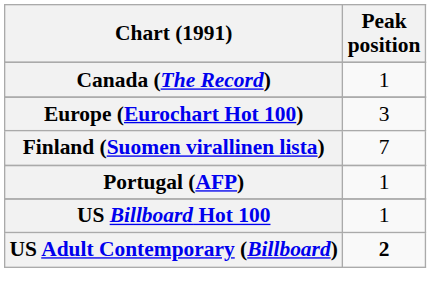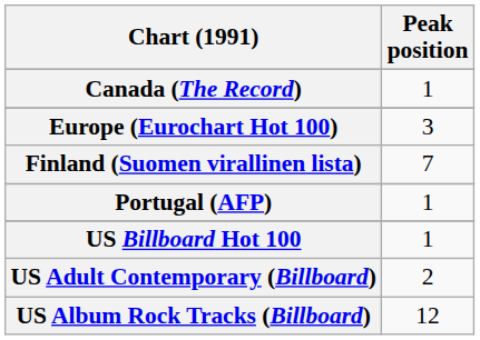 <table class="wikitable sortable plainrowheaders" style="text-align:center">
 <tr>
 <th>Chart (1991)</th>
 <th>Peak<br>position</th>
 </tr>
 <tr>
 </tr>
 <tr>
 </tr>
 <tr>
 </tr>
 <tr>
 <th scope="row">Canada (<em><a href='#'>The Record</a></em>)</th>
 <td>1</td>
 </tr>
 <tr>
 </tr>
 <tr>
 </tr>
 <tr>
 <th scope="row">Europe (<a href='#'>Eurochart Hot 100</a>)</th>
 <td>3</td>
 </tr>
 <tr>
 <th scope="row">Finland (<a href='#'>Suomen virallinen lista</a>)</th>
 <td>7</td>
 </tr>
 <tr>
 </tr>
 <tr>
 </tr>
 <tr>
 </tr>
 <tr>
 </tr>
 <tr>
 </tr>
 <tr>
 </tr>
 <tr>
 </tr>
 <tr>
 <th scope="row">Portugal (<a href='#'>AFP</a>)</th>
 <td>1</td>
 </tr>
 <tr>
 </tr>
 <tr>
 </tr>
 <tr>
 </tr>
 <tr>
 <th scope="row">US <a href='#'><em>Billboard</em> Hot 100</a></th>
 <td>1</td>
 </tr>
 <tr>
 <th scope="row">US <a href='#'>Adult Contemporary</a> (<em><a href='#'>Billboard</a></em>)</th>
-<td><strong>2</strong></td>
+<td>2</td>
+</tr>
+<tr>
+<th scope="row">US <a href='#'>Album Rock Tracks</a> (<em><a href='#'>Billboard</a></em>)</th>
+<td>12</td>
 </tr>
 </table>
